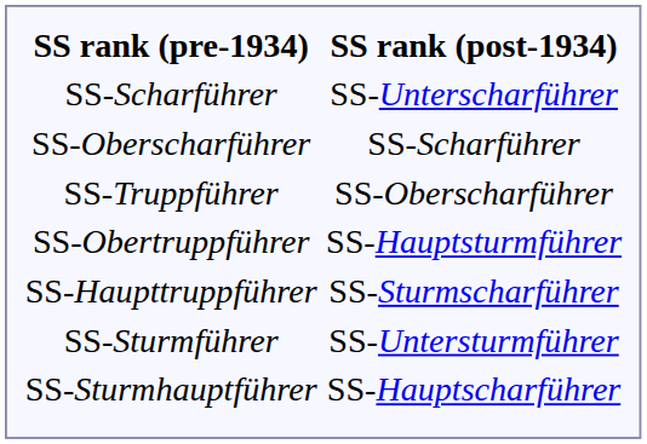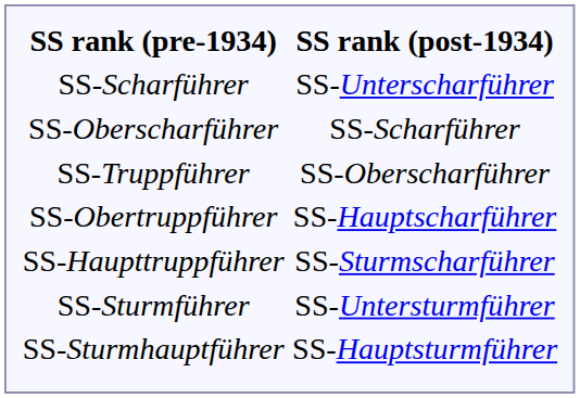 <table style="border:1px solid #8888aa; background-color:#f7f8ff; padding:5px; font-size:95%; margin: 0px 12px 12px 0px;">
 <tr>
 <td align="center"><strong>SS rank (pre-1934)</strong></td>
 <td align="center"><strong>SS rank (post-1934)</strong></td>
 </tr>
 <tr>
 <td align="center">SS-<em>Scharführer</em></td>
 <td align="center">SS-<em><a href='#'>Unterscharführer</a></em></td>
 </tr>
 <tr>
 <td align="center">SS-<em>Oberscharführer</em></td>
 <td align="center">SS-<em>Scharführer</em></td>
 </tr>
 <tr>
 <td align="center">SS-<em>Truppführer</em></td>
 <td align="center">SS-<em>Oberscharführer</em></td>
 </tr>
 <tr>
 <td align="center">SS-<em>Obertruppführer</em></td>
-<td align="center">SS-<em><a href='#'>Hauptsturmführer</a></em></td>
+<td align="center">SS-<em><a href='#'>Hauptscharführer</a></em></td>
 </tr>
 <tr>
 <td align="center">SS-<em>Haupttruppführer</em></td>
 <td align="center">SS-<em><a href='#'>Sturmscharführer</a></em></td>
 </tr>
 <tr>
 <td align="center">SS-<em>Sturmführer</em></td>
 <td align="center">SS-<em><a href='#'>Untersturmführer</a></em></td>
 </tr>
 <tr>
 <td align="center">SS-<em>Sturmhauptführer</em></td>
-<td align="center">SS-<em><a href='#'>Hauptscharführer</a></em></td>
+<td align="center">SS-<em><a href='#'>Hauptsturmführer</a></em></td>
 </tr>
 <tr>
 <td></td>
 </tr>
 </table>
